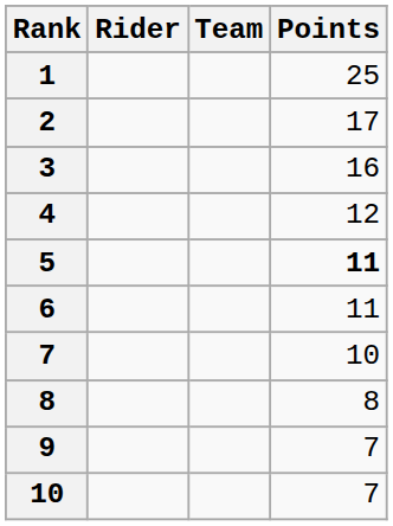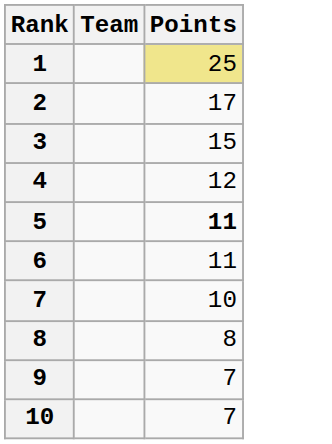 <table class="wikitable" margin-bottom:0;">
 <tr>
 <th scope="col">Rank</th>
-<th scope="col">Rider</th>
 <th scope="col">Team</th>
 <th scope="col">Points</th>
 </tr>
 <tr>
 <th scope="row">1</th>
-<td> </td>
 <td></td>
-<td align="right">25</td>
+<td align="right" style="background: khaki;">25</td>
 </tr>
 <tr>
 <th scope="row">2</th>
-<td> </td>
 <td></td>
 <td align="right">17</td>
 </tr>
 <tr>
 <th scope="row">3</th>
-<td> </td>
 <td></td>
-<td align="right">16</td>
+<td align="right">15</td>
 </tr>
 <tr>
 <th scope="row">4</th>
-<td></td>
 <td></td>
 <td align="right">12</td>
 </tr>
 <tr>
 <th scope="row">5</th>
 <td></td>
-<td></td>
 <td align="right"><strong>11</strong></td>
 </tr>
 <tr>
 <th scope="row">6</th>
-<td></td>
 <td></td>
 <td align="right">11</td>
 </tr>
 <tr>
 <th scope="row">7</th>
 <td></td>
-<td></td>
 <td align="right">10</td>
 </tr>
 <tr>
 <th scope="row">8</th>
-<td></td>
 <td></td>
 <td align="right">8</td>
 </tr>
 <tr>
 <th scope="row">9</th>
 <td></td>
-<td></td>
 <td align="right">7</td>
 </tr>
 <tr>
 <th scope="row">10</th>
 <td></td>
-<td></td>
 <td align="right">7</td>
 </tr>
 </table>
